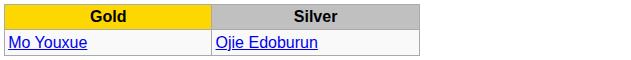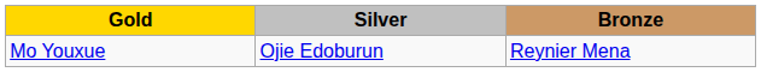 <table class="wikitable" style="text-align:left">
 <tr align="center">
 <td width=200 bgcolor=gold><strong>Gold</strong></td>
 <td width=200 bgcolor=silver><strong>Silver</strong></td>
+<td width=200 bgcolor=CC9966><strong>Bronze</strong></td>
 </tr>
 <tr>
 <td><a href='#'>Mo Youxue</a><br></td>
 <td><a href='#'>Ojie Edoburun</a><br></td>
+<td><a href='#'>Reynier Mena</a><br></td>
 </tr>
 </table>
